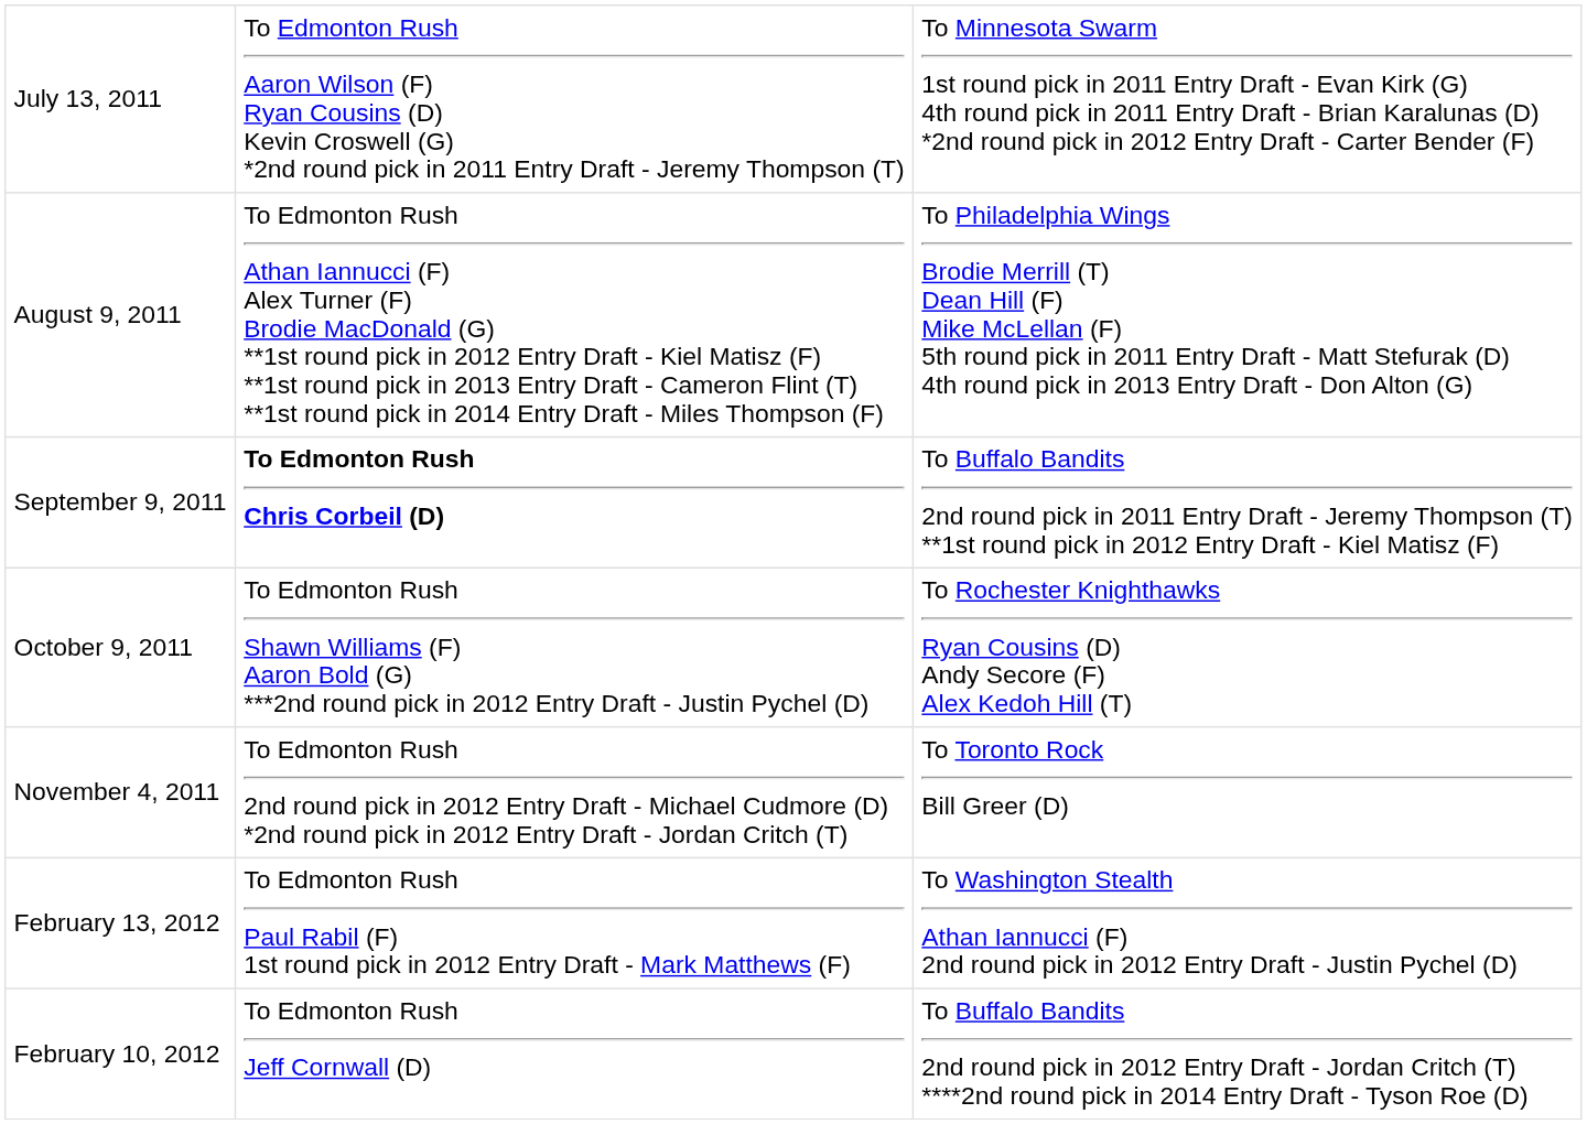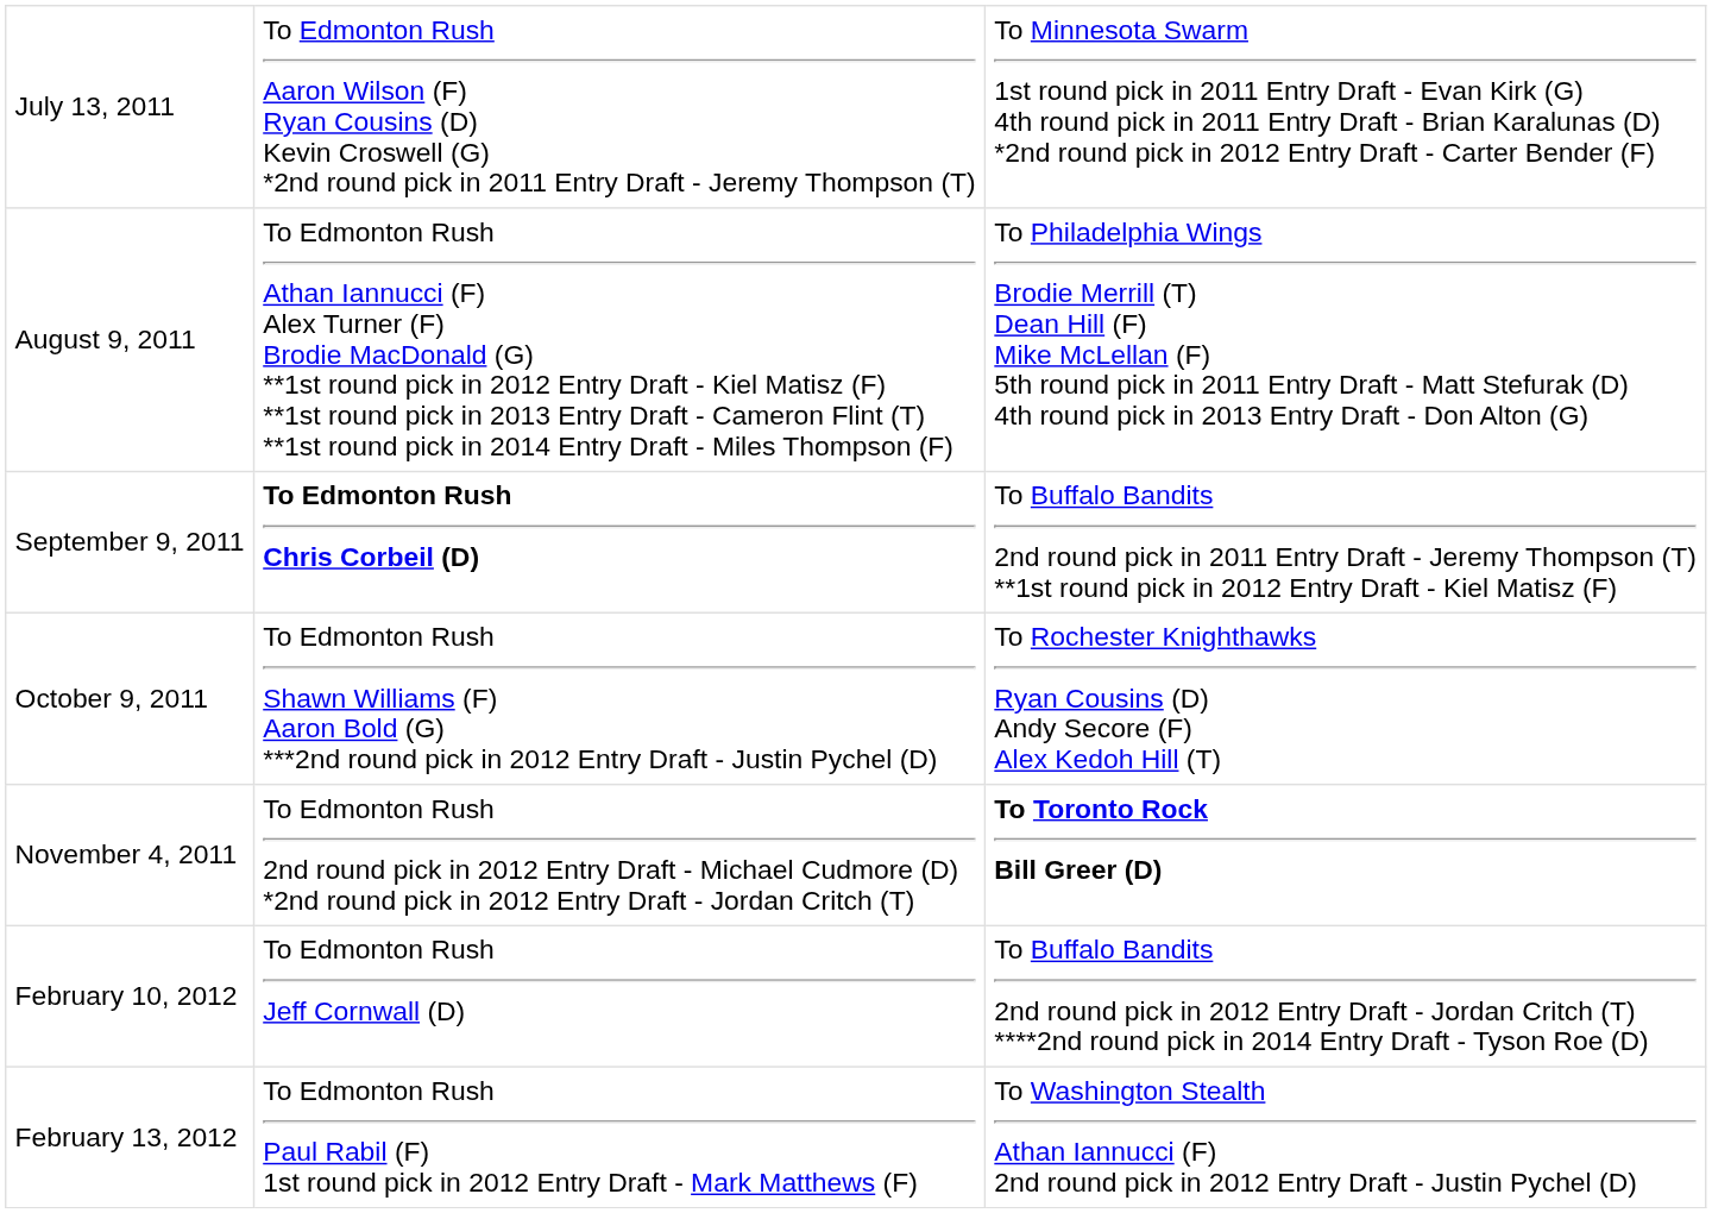 <table border=1 style="border-collapse:collapse" bordercolor="#DFDFDF"  cellpadding="5">
 <tr>
 <td>July 13, 2011</td>
 <td valign="top">To <a href='#'>Edmonton Rush</a><hr><a href='#'>Aaron Wilson</a> (F)<br><a href='#'>Ryan Cousins</a> (D)<br>Kevin Croswell (G)<br>*2nd round pick in 2011 Entry Draft - Jeremy Thompson (T)</td>
 <td valign="top">To <a href='#'>Minnesota Swarm</a><hr>1st round pick in 2011 Entry Draft - Evan Kirk (G)<br>4th round pick in 2011 Entry Draft - Brian Karalunas (D)<br>*2nd round pick in 2012 Entry Draft - Carter Bender (F)</td>
 </tr>
 <tr>
 <td>August 9, 2011</td>
 <td valign="top">To Edmonton Rush<hr><a href='#'>Athan Iannucci</a> (F)<br>Alex Turner (F)<br><a href='#'>Brodie MacDonald</a> (G)<br>**1st round pick in 2012 Entry Draft - Kiel Matisz (F)<br>**1st round pick in 2013 Entry Draft - Cameron Flint (T)<br>**1st round pick in 2014 Entry Draft - Miles Thompson (F)</td>
 <td valign="top">To <a href='#'>Philadelphia Wings</a><hr><a href='#'>Brodie Merrill</a> (T)<br><a href='#'>Dean Hill</a> (F)<br><a href='#'>Mike McLellan</a> (F)<br>5th round pick in 2011 Entry Draft - Matt Stefurak (D)<br>4th round pick in 2013 Entry Draft - Don Alton (G)</td>
 </tr>
 <tr>
 <td>September 9, 2011</td>
 <td valign="top"><strong>To Edmonton Rush<hr><a href='#'>Chris Corbeil</a> (D)</strong></td>
 <td valign="top">To <a href='#'>Buffalo Bandits</a><hr>2nd round pick in 2011 Entry Draft - Jeremy Thompson (T)<br>**1st round pick in 2012 Entry Draft - Kiel Matisz (F)</td>
 </tr>
 <tr>
 <td>October 9, 2011</td>
 <td valign="top">To Edmonton Rush<hr><a href='#'>Shawn Williams</a> (F)<br><a href='#'>Aaron Bold</a> (G)<br>***2nd round pick in 2012 Entry Draft - Justin Pychel (D)</td>
 <td valign="top">To <a href='#'>Rochester Knighthawks</a><hr><a href='#'>Ryan Cousins</a> (D)<br>Andy Secore (F)<br><a href='#'>Alex Kedoh Hill</a> (T)</td>
 </tr>
 <tr>
 <td>November 4, 2011<br></td>
 <td valign="top">To Edmonton Rush <hr>2nd round pick in 2012 Entry Draft - Michael Cudmore (D)<br>*2nd round pick in 2012 Entry Draft - Jordan Critch (T)</td>
-<td valign="top">To <a href='#'>Toronto Rock</a> <hr>Bill Greer (D)</td>
+<td valign="top"><strong>To <a href='#'>Toronto Rock</a> <hr>Bill Greer (D)</strong></td>
+</tr>
+<tr>
+<td>February 10, 2012<br></td>
+<td valign="top">To Edmonton Rush <hr><a href='#'>Jeff Cornwall</a> (D)</td>
+<td valign="top">To <a href='#'>Buffalo Bandits</a> <hr>2nd round pick in 2012 Entry Draft - Jordan Critch (T)<br>****2nd round pick in 2014 Entry Draft - Tyson Roe (D)</td>
 </tr>
 <tr>
 <td>February 13, 2012<br></td>
 <td valign="top">To Edmonton Rush <hr><a href='#'>Paul Rabil</a> (F)<br>1st round pick in 2012 Entry Draft - <a href='#'>Mark Matthews</a> (F)</td>
 <td valign="top">To <a href='#'>Washington Stealth</a> <hr><a href='#'>Athan Iannucci</a> (F)<br>2nd round pick in 2012 Entry Draft - Justin Pychel (D)</td>
 </tr>
-<tr>
-<td>February 10, 2012<br></td>
-<td valign="top">To Edmonton Rush <hr><a href='#'>Jeff Cornwall</a> (D)</td>
-<td valign="top">To <a href='#'>Buffalo Bandits</a> <hr>2nd round pick in 2012 Entry Draft - Jordan Critch (T)<br>****2nd round pick in 2014 Entry Draft - Tyson Roe (D)</td>
-</tr>
 </table>
